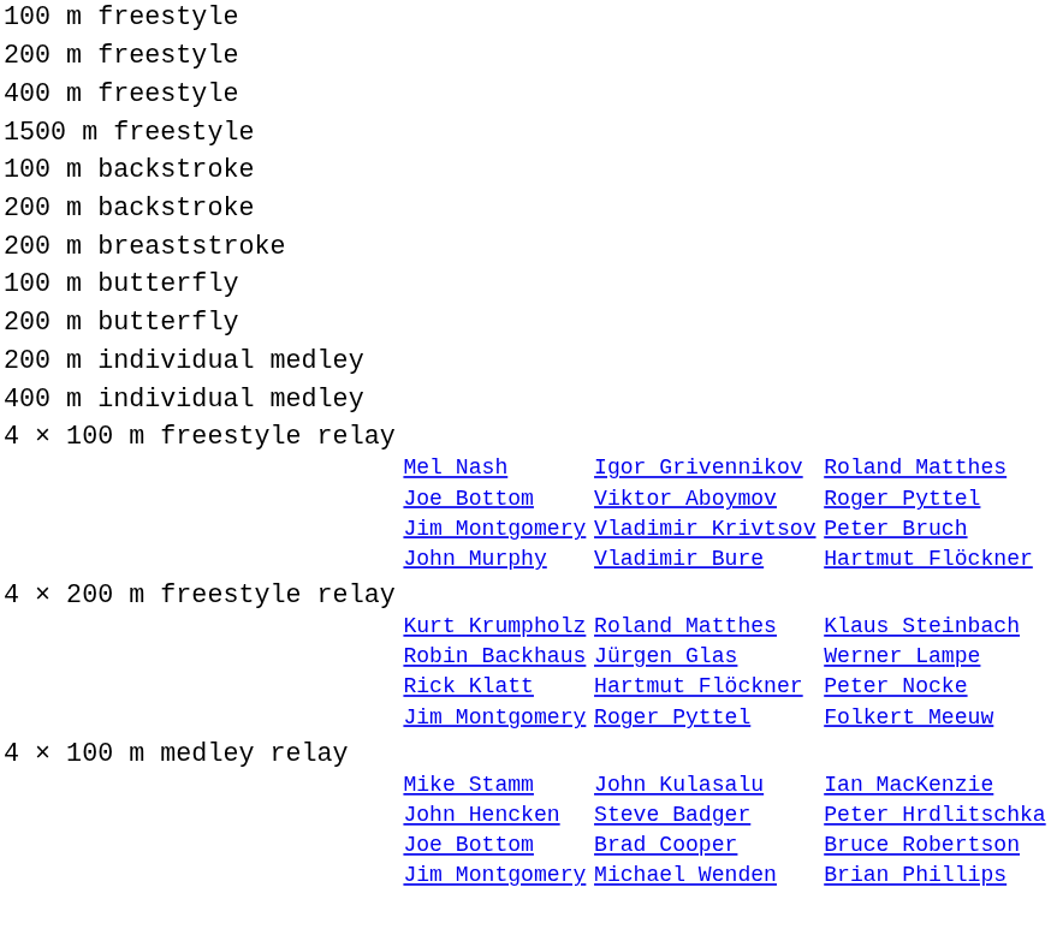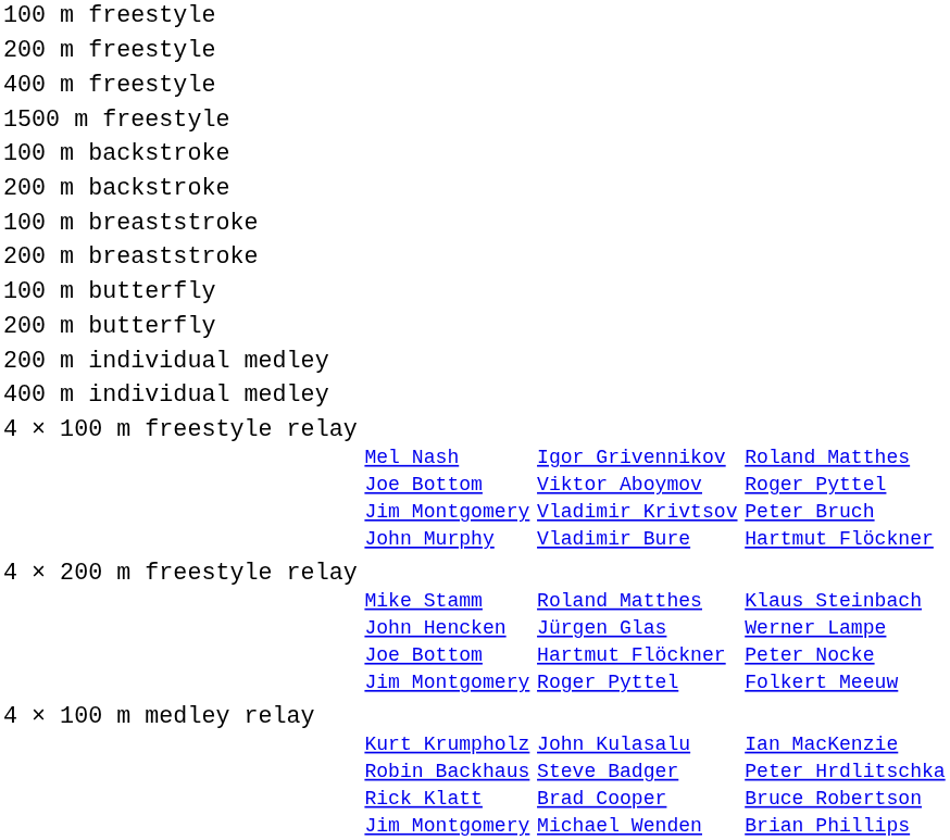 <table>
 <tr valign="top">
 <td>100 m freestyle</td>
 <td></td>
 <td></td>
 <td></td>
 </tr>
 <tr valign="top">
 <td>200 m freestyle</td>
 <td></td>
 <td></td>
 <td></td>
 </tr>
 <tr valign="top">
 <td>400 m freestyle</td>
 <td></td>
 <td></td>
 <td></td>
 </tr>
 <tr valign="top">
 <td>1500 m freestyle</td>
 <td></td>
 <td></td>
 <td></td>
 </tr>
 <tr valign="top">
 <td>100 m backstroke</td>
 <td></td>
 <td></td>
 <td></td>
 </tr>
 <tr valign="top">
 <td>200 m backstroke</td>
+<td></td>
+<td></td>
+<td></td>
+</tr>
+<tr valign="top">
+<td>100 m breaststroke</td>
 <td></td>
 <td></td>
 <td></td>
 </tr>
 <tr valign="top">
 <td>200 m breaststroke</td>
 <td></td>
 <td></td>
 <td></td>
 </tr>
 <tr valign="top">
 <td>100 m butterfly</td>
 <td></td>
 <td></td>
 <td></td>
 </tr>
 <tr valign="top">
 <td>200 m butterfly</td>
 <td></td>
 <td></td>
 <td></td>
 </tr>
 <tr valign="top">
 <td>200 m individual medley</td>
 <td></td>
 <td></td>
 <td></td>
 </tr>
 <tr valign="top">
 <td>400 m individual medley</td>
 <td></td>
 <td></td>
 <td></td>
 </tr>
 <tr valign="top">
 <td>4 × 100 m freestyle relay</td>
 <td><br><small><a href='#'>Mel Nash</a><br><a href='#'>Joe Bottom</a><br><a href='#'>Jim Montgomery</a><br><a href='#'>John Murphy</a></small></td>
 <td><br><small><a href='#'>Igor Grivennikov</a><br><a href='#'>Viktor Aboymov</a><br><a href='#'>Vladimir Krivtsov</a><br><a href='#'>Vladimir Bure</a></small></td>
 <td><br><small><a href='#'>Roland Matthes</a><br><a href='#'>Roger Pyttel</a><br><a href='#'>Peter Bruch</a><br><a href='#'>Hartmut Flöckner</a></small></td>
 </tr>
 <tr valign="top">
 <td>4 × 200 m freestyle relay</td>
-<td><br><small><a href='#'>Kurt Krumpholz</a><br><a href='#'>Robin Backhaus</a><br><a href='#'>Rick Klatt</a><br><a href='#'>Jim Montgomery</a></small></td>
+<td><br><small><a href='#'>Mike Stamm</a><br><a href='#'>John Hencken</a><br><a href='#'>Joe Bottom</a><br><a href='#'>Jim Montgomery</a></small></td>
 <td><br><small><a href='#'>Roland Matthes</a><br><a href='#'>Jürgen Glas</a><br><a href='#'>Hartmut Flöckner</a><br><a href='#'>Roger Pyttel</a></small></td>
 <td><br><small><a href='#'>Klaus Steinbach</a><br><a href='#'>Werner Lampe</a><br><a href='#'>Peter Nocke</a><br><a href='#'>Folkert Meeuw</a></small></td>
 </tr>
 <tr valign="top">
 <td>4 × 100 m medley relay</td>
-<td><br><small><a href='#'>Mike Stamm</a><br><a href='#'>John Hencken</a><br><a href='#'>Joe Bottom</a><br><a href='#'>Jim Montgomery</a></small></td>
+<td><br><small><a href='#'>Kurt Krumpholz</a><br><a href='#'>Robin Backhaus</a><br><a href='#'>Rick Klatt</a><br><a href='#'>Jim Montgomery</a></small></td>
 <td><br><small><a href='#'>John Kulasalu</a><br><a href='#'>Steve Badger</a><br><a href='#'>Brad Cooper</a><br><a href='#'>Michael Wenden</a></small></td>
 <td><br><small><a href='#'>Ian MacKenzie</a><br><a href='#'>Peter Hrdlitschka</a><br><a href='#'>Bruce Robertson</a><br><a href='#'>Brian Phillips</a></small></td>
 </tr>
 </table>
